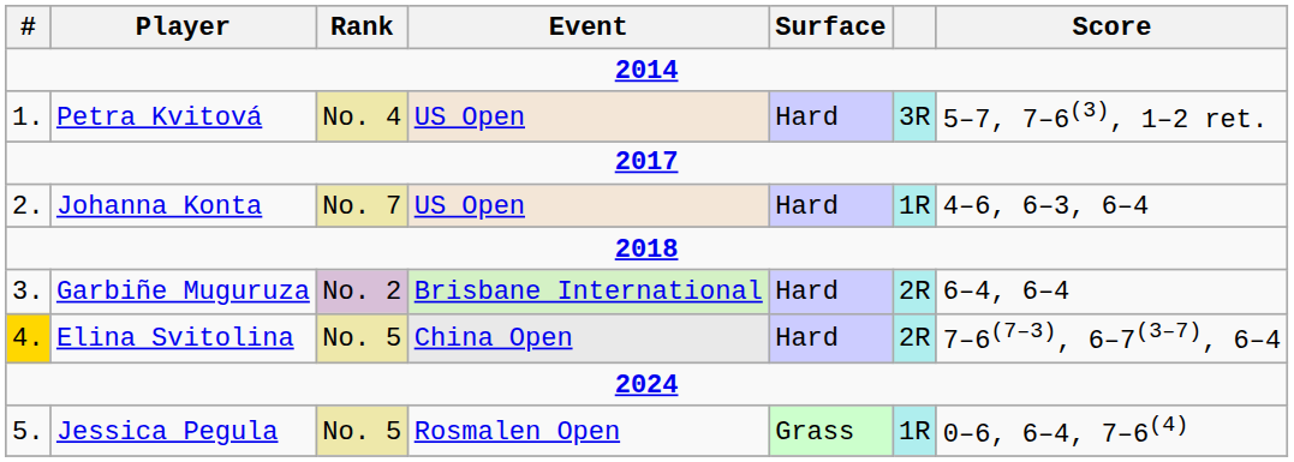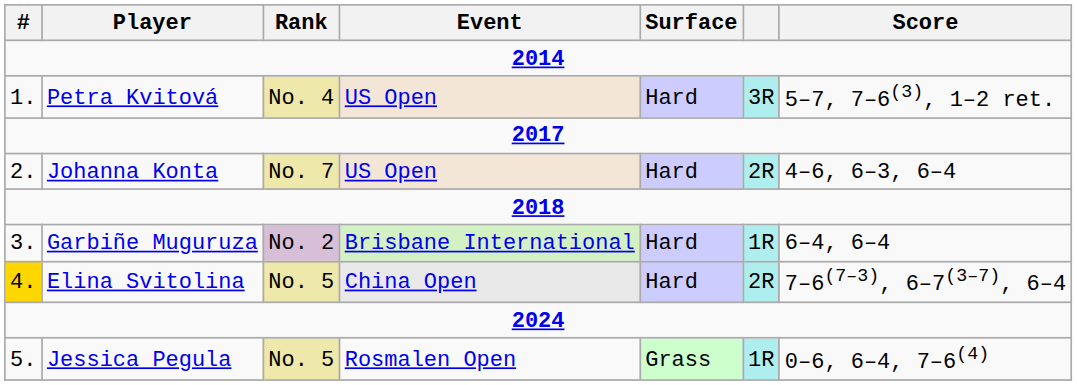 <table class="wikitable sortable">
 <tr>
 <th>#</th>
 <th>Player</th>
 <th>Rank</th>
 <th>Event</th>
 <th>Surface</th>
 <th></th>
 <th class="unsortable">Score</th>
 </tr>
 <tr>
 <td colspan=7 style=text-align:center><strong><a href='#'>2014</a></strong></td>
 </tr>
 <tr>
 <td>1.</td>
 <td> <a href='#'>Petra Kvitová</a></td>
 <td bgcolor=EEE8AA>No. 4</td>
 <td bgcolor=f3e6d7><a href='#'>US Open</a></td>
 <td style="background:#ccf;">Hard</td>
 <td bgcolor=AFEEEE>3R</td>
 <td>5–7, 7–6<sup>(3)</sup>, 1–2 ret.</td>
 </tr>
 <tr>
 <td colspan=7 style=text-align:center><strong><a href='#'>2017</a></strong></td>
 </tr>
 <tr>
 <td>2.</td>
 <td> <a href='#'>Johanna Konta</a></td>
 <td bgcolor=EEE8AA>No. 7</td>
 <td bgcolor=f3e6d7><a href='#'>US Open</a></td>
 <td style="background:#ccf;">Hard</td>
-<td bgcolor=AFEEEE>1R</td>
+<td bgcolor=AFEEEE>2R</td>
 <td>4–6, 6–3, 6–4</td>
 </tr>
 <tr>
 <td colspan=7 style=text-align:center><strong><a href='#'>2018</a></strong></td>
 </tr>
 <tr>
 <td>3.</td>
 <td> <a href='#'>Garbiñe Muguruza</a></td>
 <td style="background:thistle;">No. 2</td>
 <td bgcolor=d4f1c5><a href='#'>Brisbane International</a></td>
 <td style="background:#ccf;">Hard</td>
-<td bgcolor=AFEEEE>2R</td>
+<td bgcolor=AFEEEE>1R</td>
 <td>6–4, 6–4</td>
 </tr>
 <tr>
 <td style="background: gold;">4.</td>
 <td> <a href='#'>Elina Svitolina</a></td>
 <td bgcolor=EEE8AA>No. 5</td>
 <td bgcolor=e9e9e9><a href='#'>China Open</a></td>
 <td style="background:#ccf;">Hard</td>
 <td bgcolor=AFEEEE>2R</td>
 <td>7–6<sup>(7–3)</sup>, 6–7<sup>(3–7)</sup>, 6–4</td>
 </tr>
 <tr>
 <td colspan=7 style=text-align:center><strong><a href='#'>2024</a></strong></td>
 </tr>
 <tr>
 <td>5.</td>
 <td> <a href='#'>Jessica Pegula</a></td>
 <td bgcolor=EEE8AA>No. 5</td>
 <td bgcolor=><a href='#'>Rosmalen Open</a></td>
 <td style="background:#ccffcc">Grass</td>
 <td bgcolor=AFEEEE>1R</td>
 <td>0–6, 6–4, 7–6<sup>(4)</sup></td>
 </tr>
 </table>
